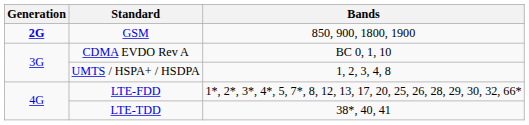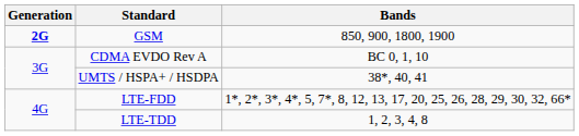 <table class="wikitable" style="text-align:center; white-space:nowrap">
 <tr>
 <th>Generation</th>
 <th>Standard</th>
 <th>Bands</th>
 </tr>
 <tr>
 <td><strong><a href='#'>2G</a></strong></td>
 <td><a href='#'>GSM</a></td>
 <td>850, 900, 1800, 1900</td>
 </tr>
 <tr>
 <td rowspan="2"><a href='#'>3G</a></td>
 <td><a href='#'>CDMA</a> EVDO Rev A</td>
 <td>BC 0, 1, 10</td>
 </tr>
 <tr>
 <td><a href='#'>UMTS</a> / HSPA+ / HSDPA</td>
-<td>1, 2, 3, 4, 8</td>
+<td>38*, 40, 41</td>
 </tr>
 <tr>
 <td rowspan="2"><a href='#'>4G</a></td>
 <td><a href='#'>LTE-FDD</a></td>
 <td>1*, 2*, 3*, 4*, 5, 7*, 8, 12, 13, 17, 20, 25, 26, 28, 29, 30, 32, 66*</td>
 </tr>
 <tr>
 <td><a href='#'>LTE-TDD</a></td>
-<td>38*, 40, 41</td>
+<td>1, 2, 3, 4, 8</td>
 </tr>
 </table>
